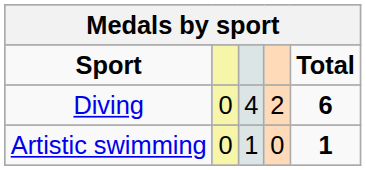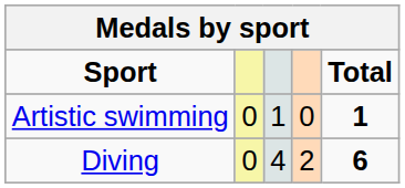 <table class="wikitable" style="font-size:95%">
 <tr style="background:#efefef;">
 <th colspan=5><strong>Medals by sport</strong></th>
 </tr>
 <tr align=center>
 <td><strong>Sport</strong></td>
 <td bgcolor=#f7f6a8></td>
 <td bgcolor=#dce5e5></td>
 <td bgcolor=#ffdab9></td>
 <td><strong>Total</strong></td>
 </tr>
 <tr align=center>
+<td><a href='#'>Artistic swimming</a></td>
+<td style="background:#F7F6A8;">0</td>
+<td style="background:#DCE5E5;">1</td>
+<td style="background:#FFDAB9;">0</td>
+<td><strong>1</strong></td>
+</tr>
+<tr align=center>
 <td><a href='#'>Diving</a></td>
 <td style="background:#F7F6A8;">0</td>
 <td style="background:#DCE5E5;">4</td>
 <td style="background:#FFDAB9;">2</td>
 <td><strong>6</strong></td>
 </tr>
-<tr align=center>
-<td><a href='#'>Artistic swimming</a></td>
-<td style="background:#F7F6A8;">0</td>
-<td style="background:#DCE5E5;">1</td>
-<td style="background:#FFDAB9;">0</td>
-<td><strong>1</strong></td>
-</tr>
 </table>
